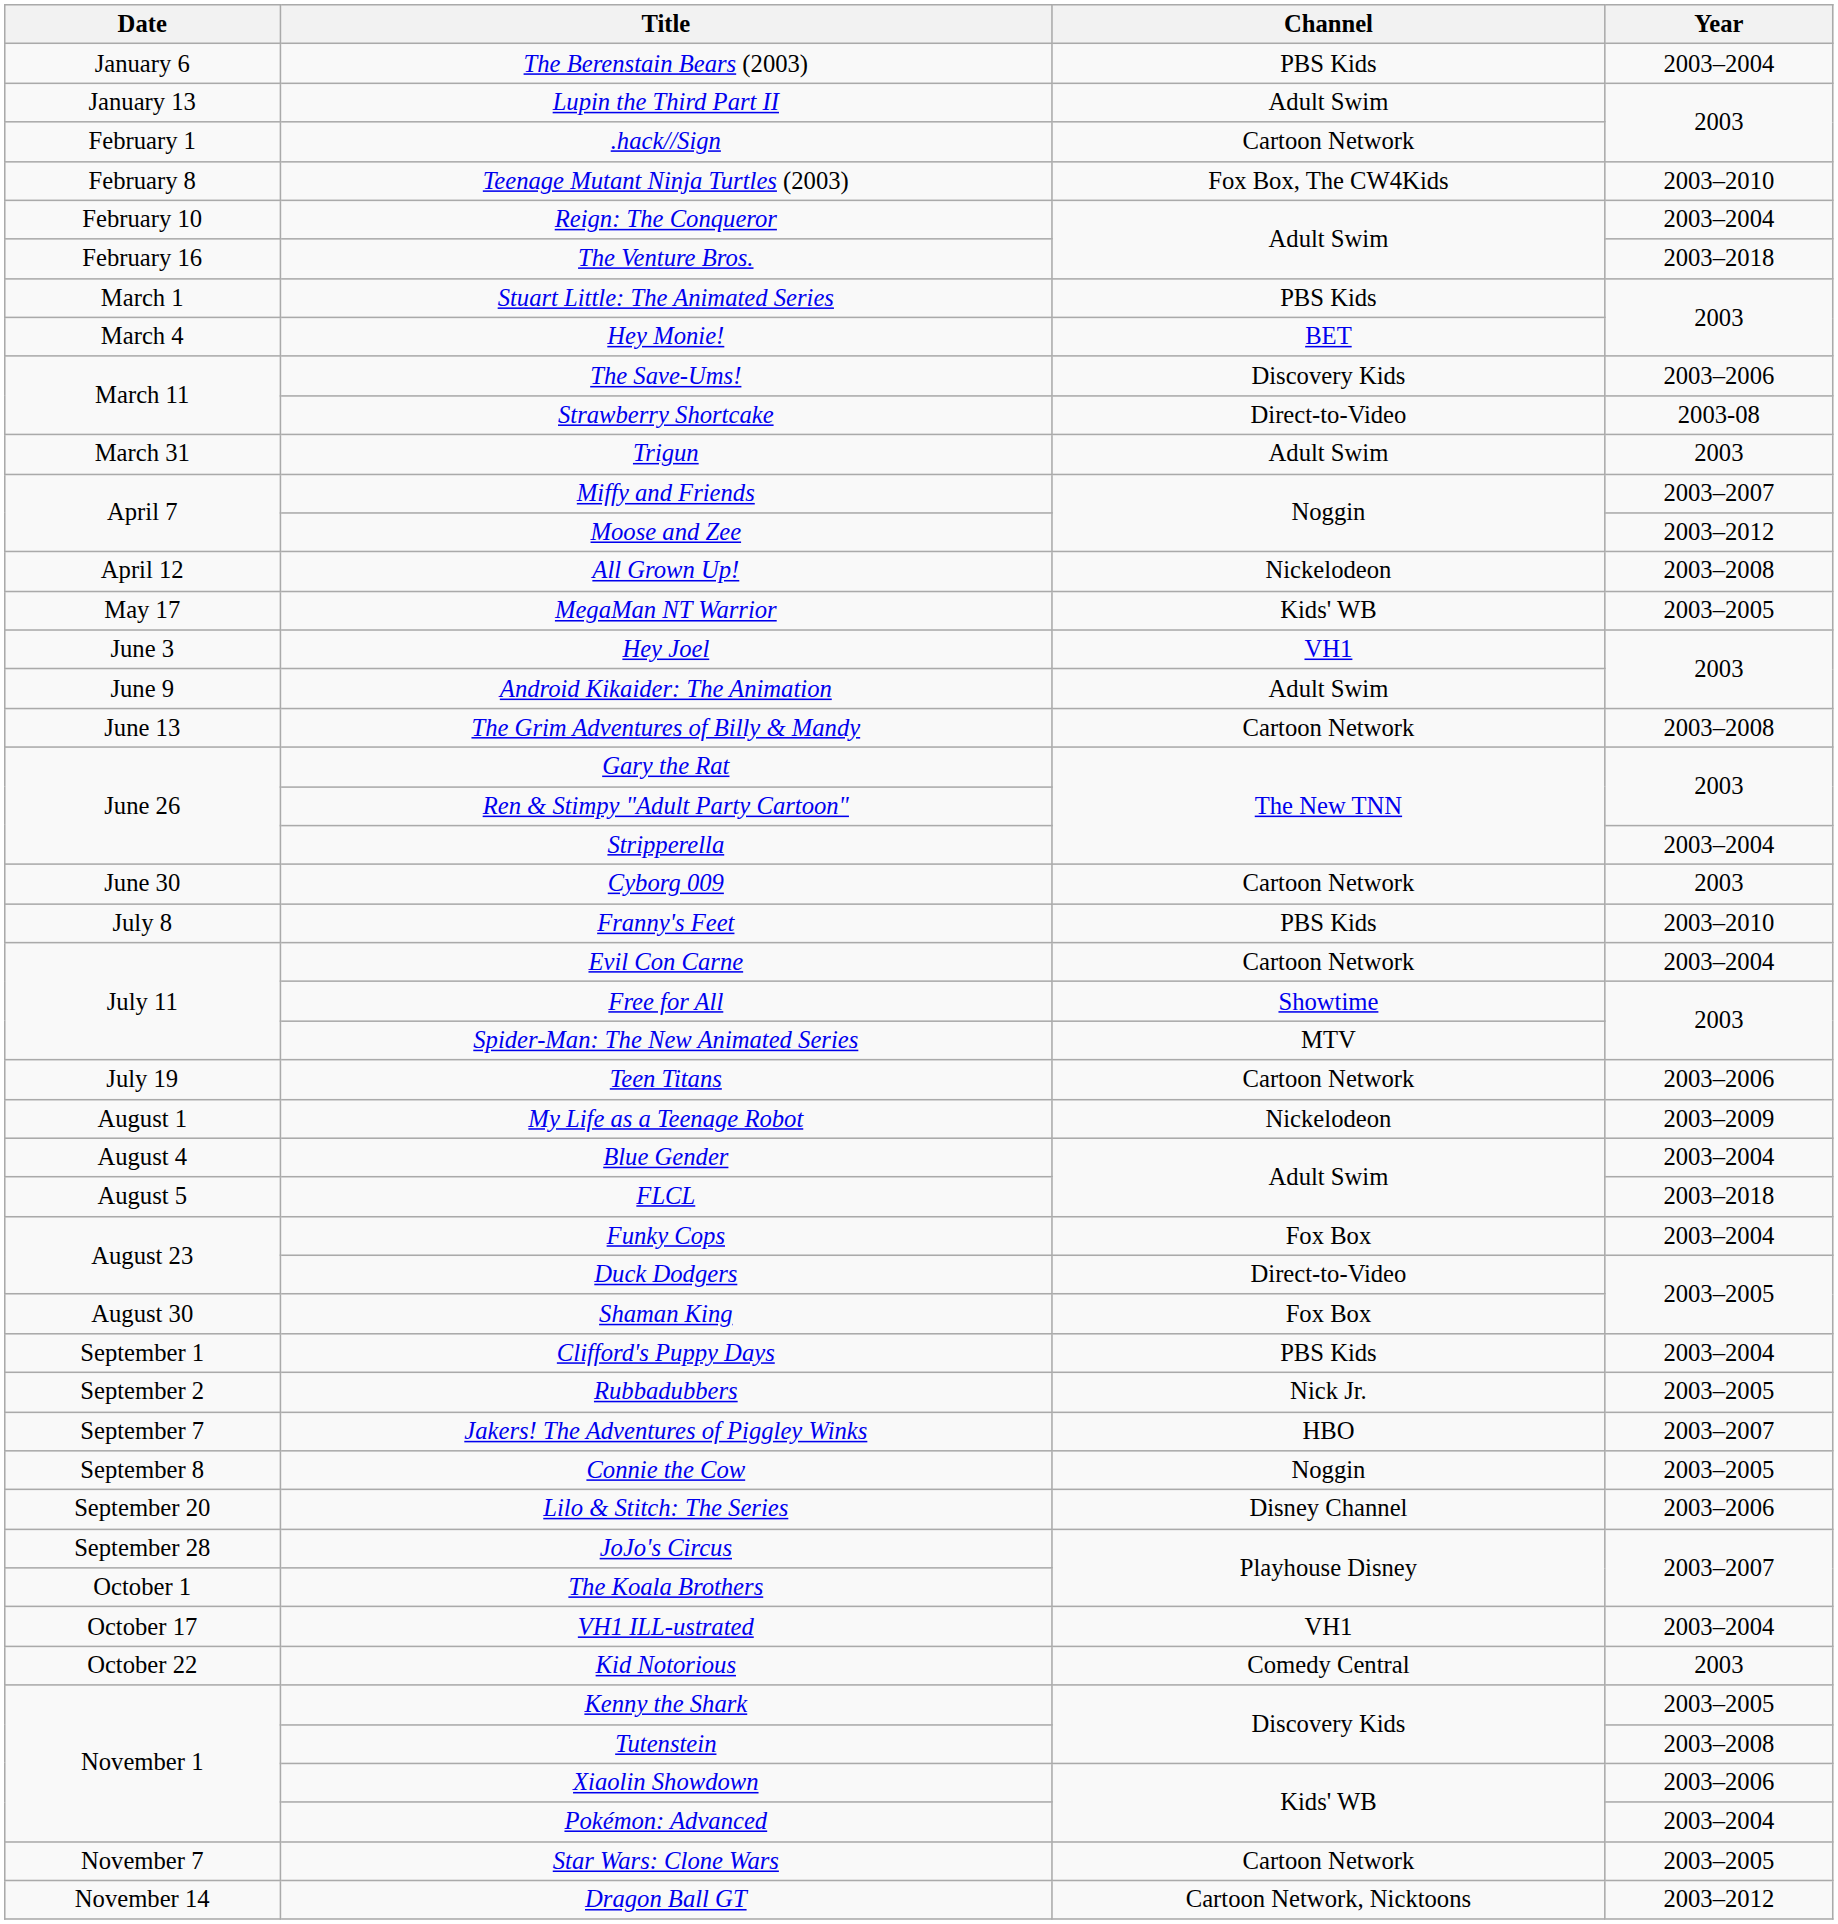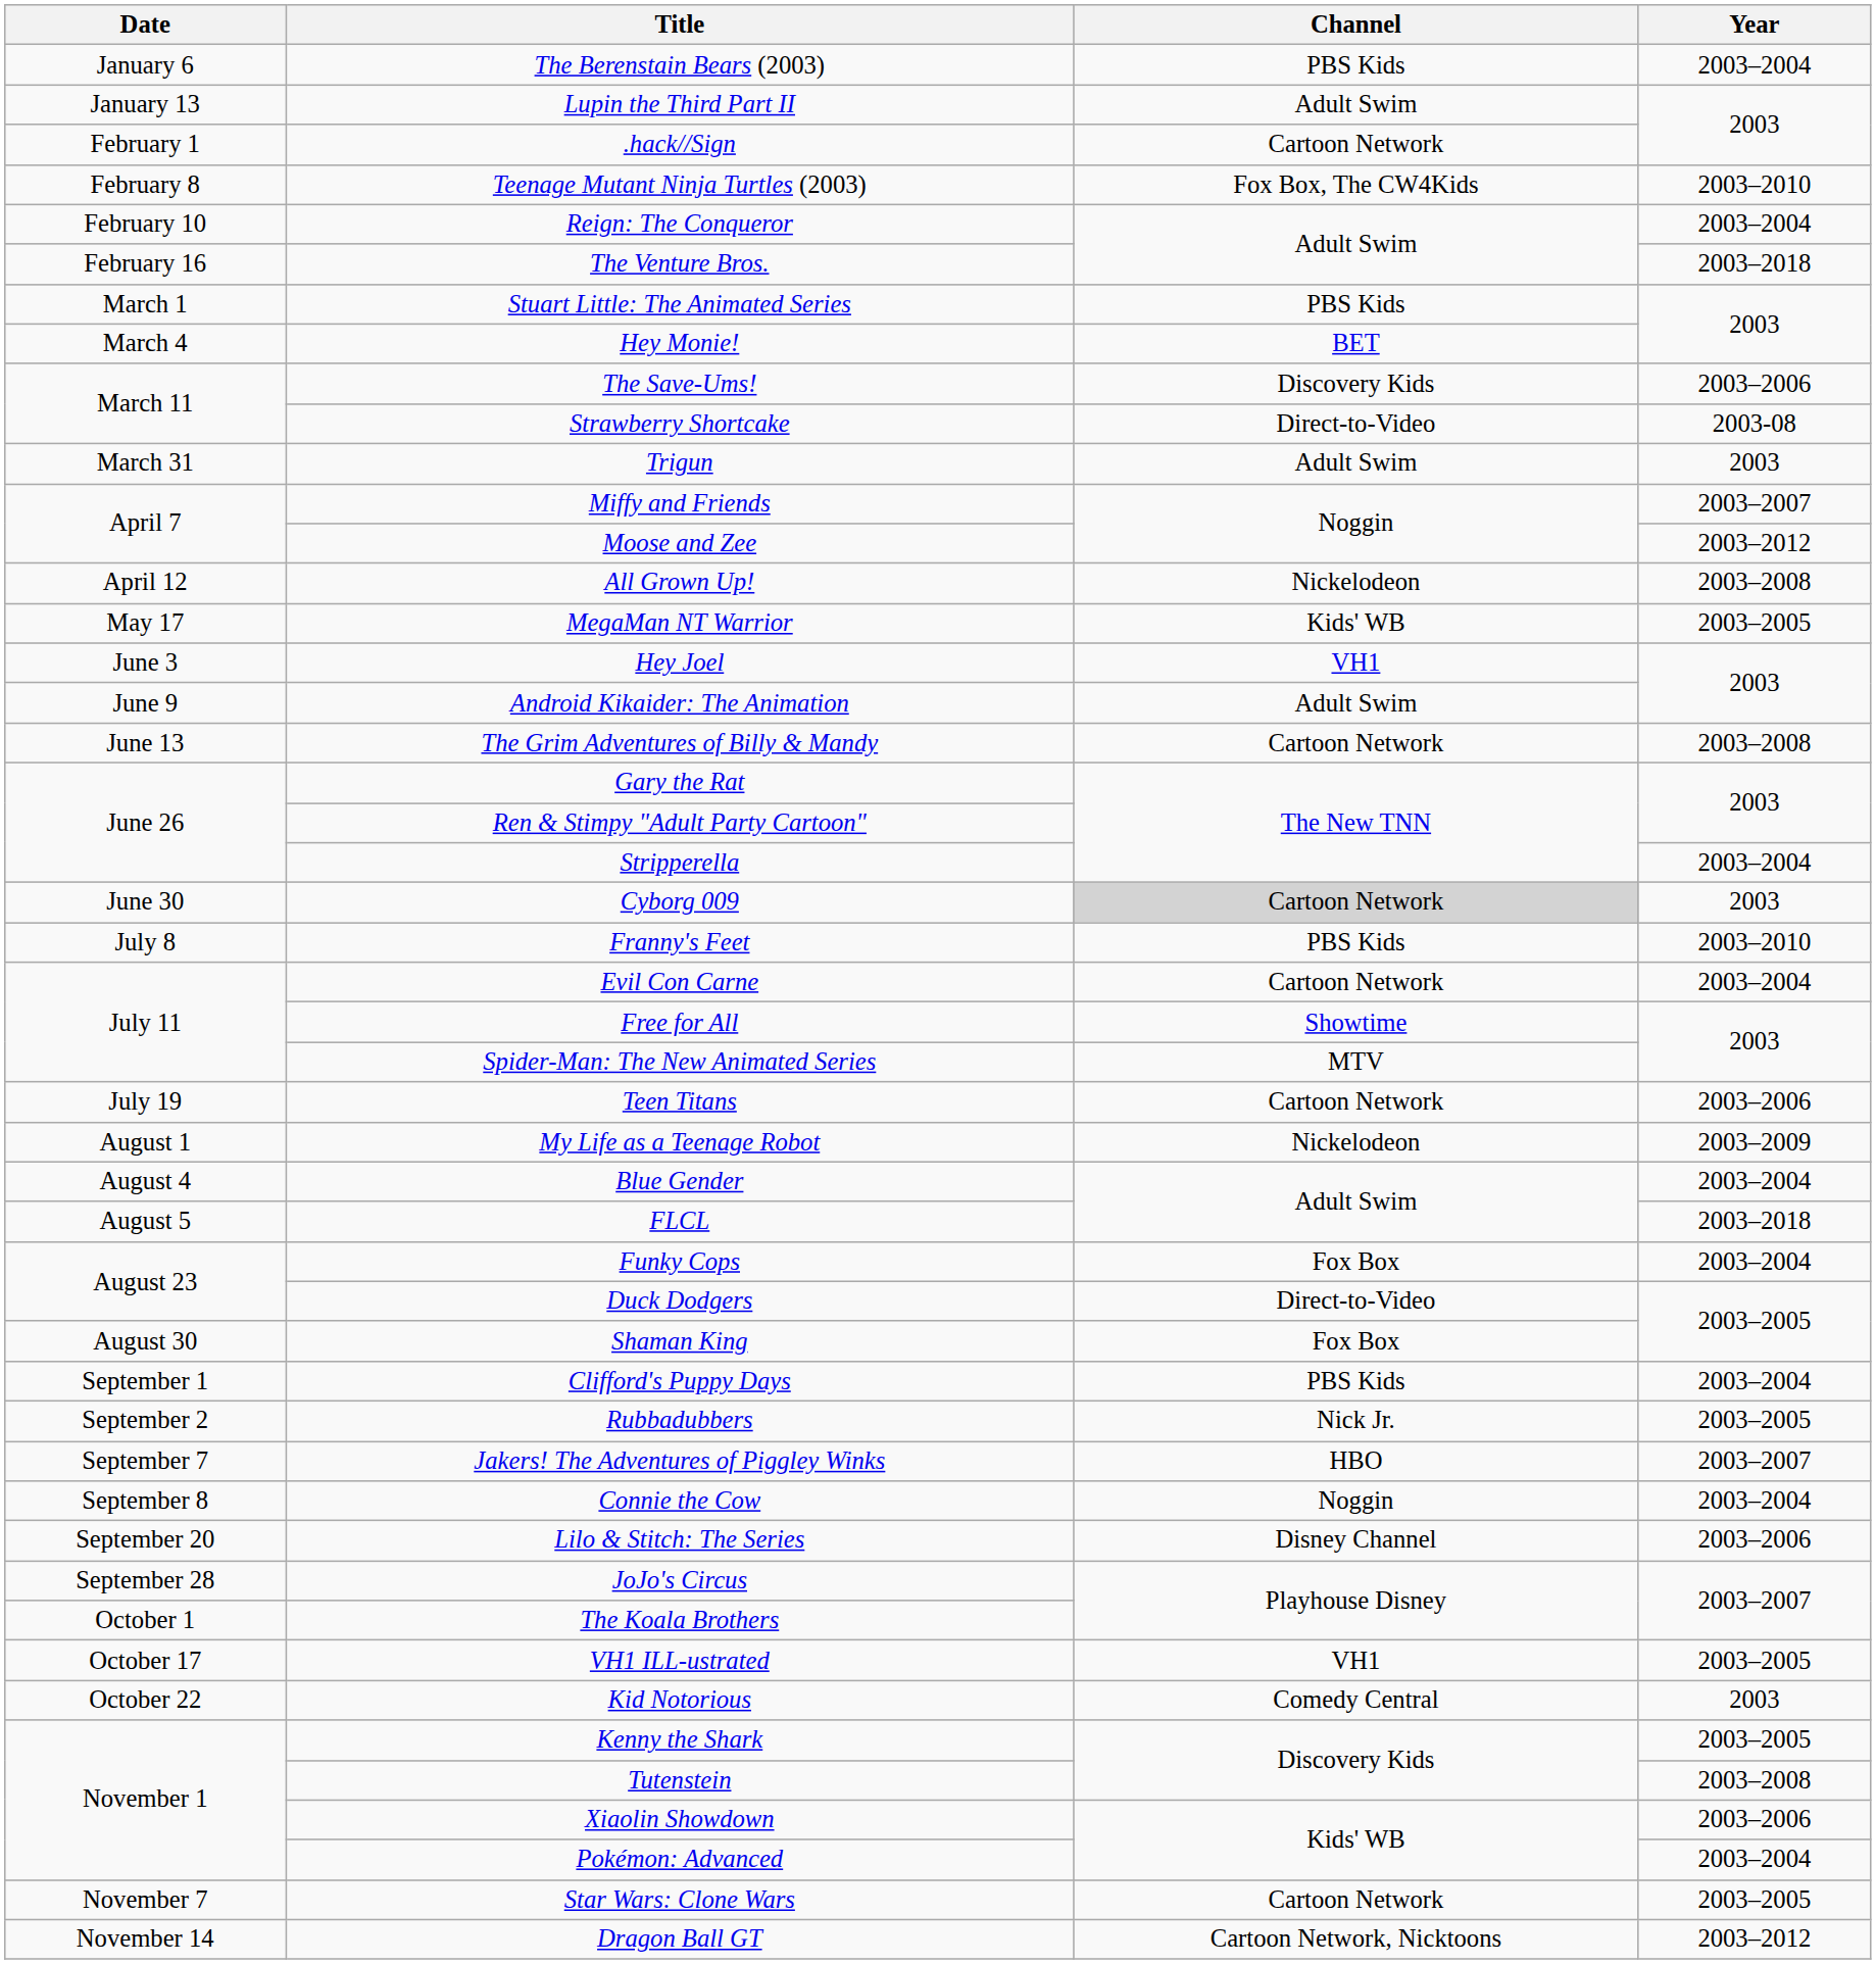 <table class="wikitable sortable" style="text-align: center" width="75%">
 <tr>
 <th scope="col">Date</th>
 <th scope="col">Title</th>
 <th scope="col">Channel</th>
 <th scope="col">Year</th>
 </tr>
 <tr>
 <td>January 6</td>
 <td><em><a href='#'>The Berenstain Bears</a></em> (2003)</td>
 <td>PBS Kids</td>
 <td>2003–2004</td>
 </tr>
 <tr>
 <td>January 13</td>
 <td><em><a href='#'>Lupin the Third Part II</a></em></td>
 <td>Adult Swim</td>
 <td rowspan=2>2003</td>
 </tr>
 <tr>
 <td>February 1</td>
 <td><em><a href='#'>.hack//Sign</a></em></td>
 <td>Cartoon Network</td>
 </tr>
 <tr>
 <td>February 8</td>
 <td><em><a href='#'>Teenage Mutant Ninja Turtles</a></em> (2003)</td>
 <td>Fox Box, The CW4Kids</td>
 <td>2003–2010</td>
 </tr>
 <tr>
 <td>February 10</td>
 <td><em><a href='#'>Reign: The Conqueror</a></em></td>
 <td rowspan=2>Adult Swim</td>
 <td>2003–2004</td>
 </tr>
 <tr>
 <td>February 16</td>
 <td><em><a href='#'>The Venture Bros.</a></em></td>
 <td>2003–2018</td>
 </tr>
 <tr>
 <td>March 1</td>
 <td><em><a href='#'>Stuart Little: The Animated Series</a></em></td>
 <td>PBS Kids</td>
 <td rowspan=2>2003</td>
 </tr>
 <tr>
 <td>March 4</td>
 <td><em><a href='#'>Hey Monie!</a></em></td>
 <td><a href='#'>BET</a></td>
 </tr>
 <tr>
 <td rowspan="2">March 11</td>
 <td><em><a href='#'>The Save-Ums!</a></em></td>
 <td>Discovery Kids</td>
 <td>2003–2006</td>
 </tr>
 <tr>
 <td><em><a href='#'>Strawberry Shortcake</a></em></td>
 <td>Direct-to-Video</td>
 <td>2003-08</td>
 </tr>
 <tr>
 <td>March 31</td>
 <td><em><a href='#'>Trigun</a></em></td>
 <td>Adult Swim</td>
 <td>2003</td>
 </tr>
 <tr>
 <td rowspan=2>April 7</td>
 <td><em><a href='#'>Miffy and Friends</a></em></td>
 <td rowspan=2>Noggin</td>
 <td>2003–2007</td>
 </tr>
 <tr>
 <td><em><a href='#'>Moose and Zee</a></em></td>
 <td>2003–2012</td>
 </tr>
 <tr>
 <td>April 12</td>
 <td><em><a href='#'>All Grown Up!</a></em></td>
 <td>Nickelodeon</td>
 <td>2003–2008</td>
 </tr>
 <tr>
 <td>May 17</td>
 <td><em><a href='#'>MegaMan NT Warrior</a></em></td>
 <td>Kids' WB</td>
 <td>2003–2005</td>
 </tr>
 <tr>
 <td>June 3</td>
 <td><em><a href='#'>Hey Joel</a></em></td>
 <td><a href='#'>VH1</a></td>
 <td rowspan=2>2003</td>
 </tr>
 <tr>
 <td>June 9</td>
 <td><em><a href='#'>Android Kikaider: The Animation</a></em></td>
 <td>Adult Swim</td>
 </tr>
 <tr>
 <td>June 13</td>
 <td><em><a href='#'>The Grim Adventures of Billy & Mandy</a></em></td>
 <td>Cartoon Network</td>
 <td>2003–2008</td>
 </tr>
 <tr>
 <td rowspan=3>June 26</td>
 <td><em><a href='#'>Gary the Rat</a></em></td>
 <td rowspan=3><a href='#'>The New TNN</a></td>
 <td rowspan=2>2003</td>
 </tr>
 <tr>
 <td><em><a href='#'>Ren & Stimpy "Adult Party Cartoon"</a></em></td>
 </tr>
 <tr>
 <td><em><a href='#'>Stripperella</a></em></td>
 <td>2003–2004</td>
 </tr>
 <tr>
 <td>June 30</td>
 <td><em><a href='#'>Cyborg 009</a></em></td>
-<td>Cartoon Network</td>
+<td style="background: lightgrey;">Cartoon Network</td>
 <td>2003</td>
 </tr>
 <tr>
 <td>July 8</td>
 <td><em><a href='#'>Franny's Feet</a></em></td>
 <td>PBS Kids</td>
 <td>2003–2010</td>
 </tr>
 <tr>
 <td rowspan=3>July 11</td>
 <td><em><a href='#'>Evil Con Carne</a></em></td>
 <td>Cartoon Network</td>
 <td>2003–2004</td>
 </tr>
 <tr>
 <td><em><a href='#'>Free for All</a></em></td>
 <td><a href='#'>Showtime</a></td>
 <td rowspan=2>2003</td>
 </tr>
 <tr>
 <td><em><a href='#'>Spider-Man: The New Animated Series</a></em></td>
 <td>MTV</td>
 </tr>
 <tr>
 <td>July 19</td>
 <td><em><a href='#'>Teen Titans</a></em></td>
 <td>Cartoon Network</td>
 <td>2003–2006</td>
 </tr>
 <tr>
 <td>August 1</td>
 <td><em><a href='#'>My Life as a Teenage Robot</a></em></td>
 <td>Nickelodeon</td>
 <td>2003–2009</td>
 </tr>
 <tr>
 <td>August 4</td>
 <td><em><a href='#'>Blue Gender</a></em></td>
 <td rowspan=2>Adult Swim</td>
 <td>2003–2004</td>
 </tr>
 <tr>
 <td>August 5</td>
 <td><em><a href='#'>FLCL</a></em></td>
 <td>2003–2018</td>
 </tr>
 <tr>
 <td rowspan=2>August 23</td>
 <td><em><a href='#'>Funky Cops</a></em></td>
 <td>Fox Box</td>
 <td>2003–2004</td>
 </tr>
 <tr>
 <td><em><a href='#'>Duck Dodgers</a></em></td>
 <td>Direct-to-Video</td>
 <td rowspan=2>2003–2005</td>
 </tr>
 <tr>
 <td>August 30</td>
 <td><em><a href='#'>Shaman King</a></em></td>
 <td>Fox Box</td>
 </tr>
 <tr>
 <td>September 1</td>
 <td><em><a href='#'>Clifford's Puppy Days</a></em></td>
 <td>PBS Kids</td>
 <td>2003–2004</td>
 </tr>
 <tr>
 <td>September 2</td>
 <td><em><a href='#'>Rubbadubbers</a></em></td>
 <td>Nick Jr.</td>
 <td>2003–2005</td>
 </tr>
 <tr>
 <td>September 7</td>
 <td><em><a href='#'>Jakers! The Adventures of Piggley Winks</a></em></td>
 <td>HBO</td>
 <td>2003–2007</td>
 </tr>
 <tr>
 <td>September 8</td>
 <td><em><a href='#'>Connie the Cow</a></em></td>
 <td>Noggin</td>
-<td>2003–2005</td>
+<td>2003–2004</td>
 </tr>
 <tr>
 <td>September 20</td>
 <td><em><a href='#'>Lilo & Stitch: The Series</a></em></td>
 <td>Disney Channel</td>
 <td>2003–2006</td>
 </tr>
 <tr>
 <td>September 28</td>
 <td><em><a href='#'>JoJo's Circus</a></em></td>
 <td rowspan=2>Playhouse Disney</td>
 <td rowspan=2>2003–2007</td>
 </tr>
 <tr>
 <td>October 1</td>
 <td><em><a href='#'>The Koala Brothers</a></em></td>
 </tr>
 <tr>
 <td>October 17</td>
 <td><em><a href='#'>VH1 ILL-ustrated</a></em></td>
 <td>VH1</td>
-<td>2003–2004</td>
+<td>2003–2005</td>
 </tr>
 <tr>
 <td>October 22</td>
 <td><em><a href='#'>Kid Notorious</a></em></td>
 <td>Comedy Central</td>
 <td>2003</td>
 </tr>
 <tr>
 <td rowspan=4>November 1</td>
 <td><em><a href='#'>Kenny the Shark</a></em></td>
 <td rowspan=2>Discovery Kids</td>
 <td>2003–2005</td>
 </tr>
 <tr>
 <td><em><a href='#'>Tutenstein</a></em></td>
 <td>2003–2008</td>
 </tr>
 <tr>
 <td><em><a href='#'>Xiaolin Showdown</a></em></td>
 <td rowspan=2>Kids' WB</td>
 <td>2003–2006</td>
 </tr>
 <tr>
 <td><em><a href='#'>Pokémon: Advanced</a></em></td>
 <td>2003–2004</td>
 </tr>
 <tr>
 <td>November 7</td>
 <td><em><a href='#'>Star Wars: Clone Wars</a></em></td>
 <td>Cartoon Network</td>
 <td>2003–2005</td>
 </tr>
 <tr>
 <td>November 14</td>
 <td><em><a href='#'>Dragon Ball GT</a></em></td>
 <td>Cartoon Network, Nicktoons</td>
 <td>2003–2012</td>
 </tr>
 </table>
